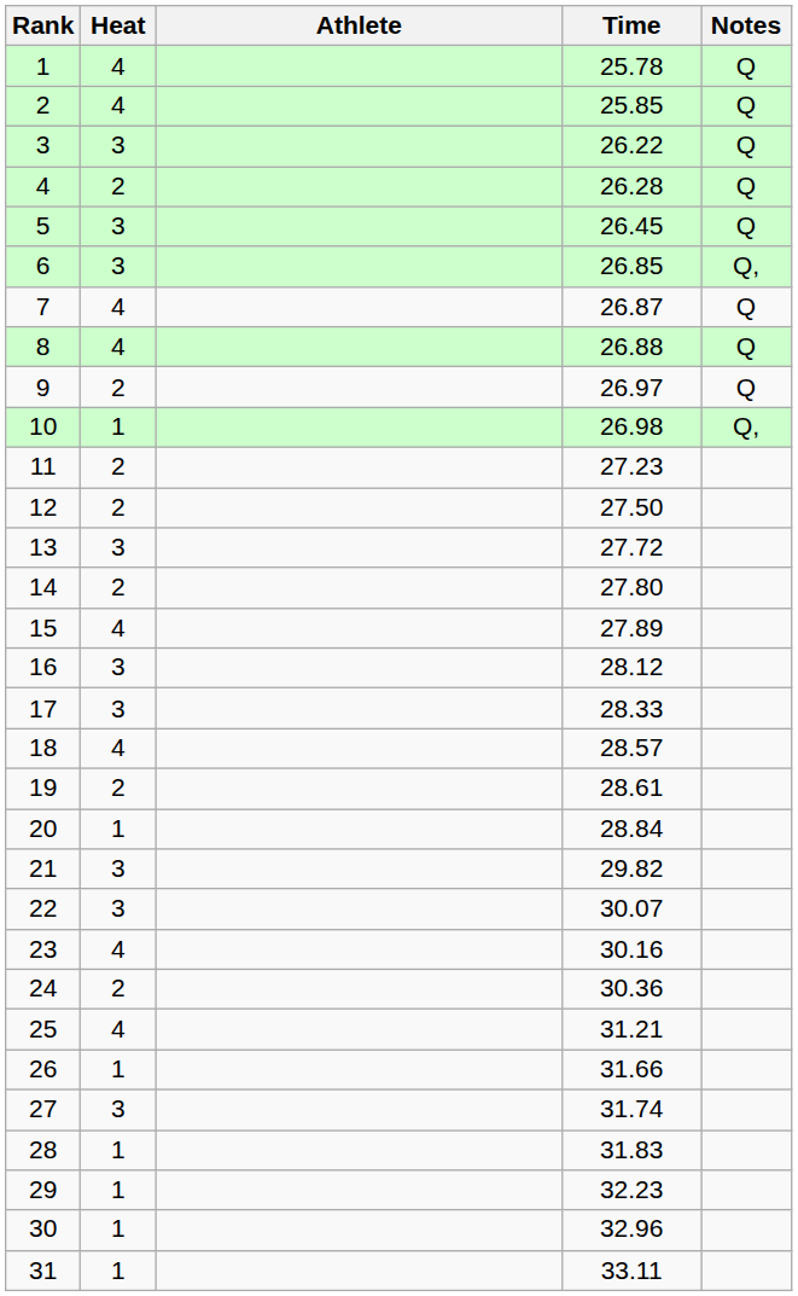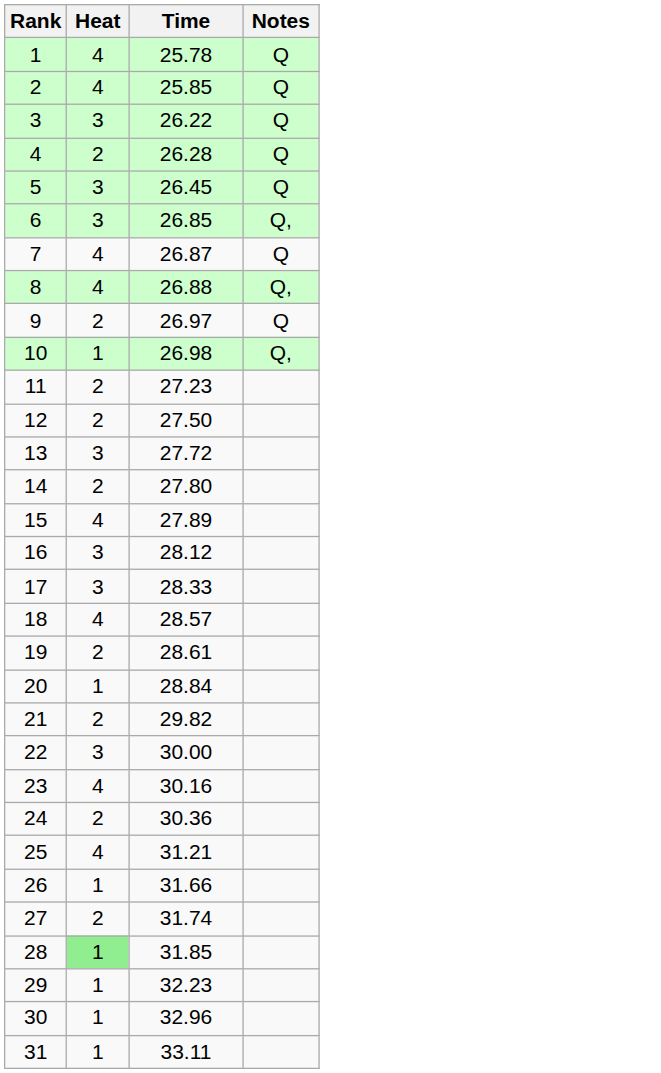 <table class="wikitable" style="text-align:center">
 <tr>
 <th width=40>Rank</th>
 <th width=40>Heat</th>
-<th width=250>Athlete</th>
 <th width=80>Time</th>
 <th width=50>Notes</th>
 </tr>
 <tr bgcolor=ccffcc>
 <td>1</td>
 <td>4</td>
-<td align=left></td>
 <td>25.78</td>
 <td>Q</td>
 </tr>
 <tr bgcolor=ccffcc>
 <td>2</td>
 <td>4</td>
-<td align=left></td>
 <td>25.85</td>
 <td>Q</td>
 </tr>
 <tr bgcolor=ccffcc>
 <td>3</td>
 <td>3</td>
-<td align=left></td>
 <td>26.22</td>
 <td>Q</td>
 </tr>
 <tr bgcolor=ccffcc>
 <td>4</td>
 <td>2</td>
-<td align=left></td>
 <td>26.28</td>
 <td>Q</td>
 </tr>
 <tr bgcolor=ccffcc>
 <td>5</td>
 <td>3</td>
-<td align=left></td>
 <td>26.45</td>
 <td>Q</td>
 </tr>
 <tr bgcolor=ccffcc>
 <td>6</td>
 <td>3</td>
-<td align=left></td>
 <td>26.85</td>
 <td>Q, </td>
 </tr>
 <tr>
 <td>7</td>
 <td>4</td>
-<td align=left></td>
 <td>26.87</td>
 <td>Q</td>
 </tr>
 <tr bgcolor=ccffcc>
 <td>8</td>
 <td>4</td>
-<td align=left></td>
 <td>26.88</td>
-<td>Q</td>
+<td>Q, </td>
 </tr>
 <tr>
 <td>9</td>
 <td>2</td>
-<td align=left></td>
 <td>26.97</td>
 <td>Q</td>
 </tr>
 <tr bgcolor=ccffcc>
 <td>10</td>
 <td>1</td>
-<td align=left></td>
 <td>26.98</td>
 <td>Q, </td>
 </tr>
 <tr>
 <td>11</td>
 <td>2</td>
-<td align=left></td>
 <td>27.23</td>
 <td></td>
 </tr>
 <tr>
 <td>12</td>
 <td>2</td>
-<td align=left></td>
 <td>27.50</td>
 <td></td>
 </tr>
 <tr>
 <td>13</td>
 <td>3</td>
-<td align=left></td>
 <td>27.72</td>
 <td></td>
 </tr>
 <tr>
 <td>14</td>
 <td>2</td>
-<td align=left></td>
 <td>27.80</td>
 <td></td>
 </tr>
 <tr>
 <td>15</td>
 <td>4</td>
-<td align=left></td>
 <td>27.89</td>
 <td></td>
 </tr>
 <tr>
 <td>16</td>
 <td>3</td>
-<td align=left></td>
 <td>28.12</td>
 <td></td>
 </tr>
 <tr>
 <td>17</td>
 <td>3</td>
-<td align=left></td>
 <td>28.33</td>
 <td></td>
 </tr>
 <tr>
 <td>18</td>
 <td>4</td>
-<td align=left></td>
 <td>28.57</td>
 <td></td>
 </tr>
 <tr>
 <td>19</td>
 <td>2</td>
-<td align=left></td>
 <td>28.61</td>
 <td></td>
 </tr>
 <tr>
 <td>20</td>
 <td>1</td>
-<td align=left></td>
 <td>28.84</td>
 <td></td>
 </tr>
 <tr>
 <td>21</td>
-<td>3</td>
-<td align=left></td>
+<td>2</td>
 <td>29.82</td>
 <td></td>
 </tr>
 <tr>
 <td>22</td>
 <td>3</td>
-<td align=left></td>
-<td>30.07</td>
+<td>30.00</td>
 <td></td>
 </tr>
 <tr>
 <td>23</td>
 <td>4</td>
-<td align=left></td>
 <td>30.16</td>
 <td></td>
 </tr>
 <tr>
 <td>24</td>
 <td>2</td>
-<td align=left></td>
 <td>30.36</td>
 <td></td>
 </tr>
 <tr>
 <td>25</td>
 <td>4</td>
-<td align=left></td>
 <td>31.21</td>
 <td></td>
 </tr>
 <tr>
 <td>26</td>
 <td>1</td>
-<td align=left></td>
 <td>31.66</td>
 <td></td>
 </tr>
 <tr>
 <td>27</td>
-<td>3</td>
-<td align=left></td>
+<td>2</td>
 <td>31.74</td>
 <td></td>
 </tr>
 <tr>
 <td>28</td>
-<td>1</td>
-<td align=left></td>
-<td>31.83</td>
+<td style="background: lightgreen;">1</td>
+<td>31.85</td>
 <td></td>
 </tr>
 <tr>
 <td>29</td>
 <td>1</td>
-<td align=left></td>
 <td>32.23</td>
 <td></td>
 </tr>
 <tr>
 <td>30</td>
 <td>1</td>
-<td align=left></td>
 <td>32.96</td>
 <td></td>
 </tr>
 <tr>
 <td>31</td>
 <td>1</td>
-<td align=left></td>
 <td>33.11</td>
 <td></td>
 </tr>
 </table>
